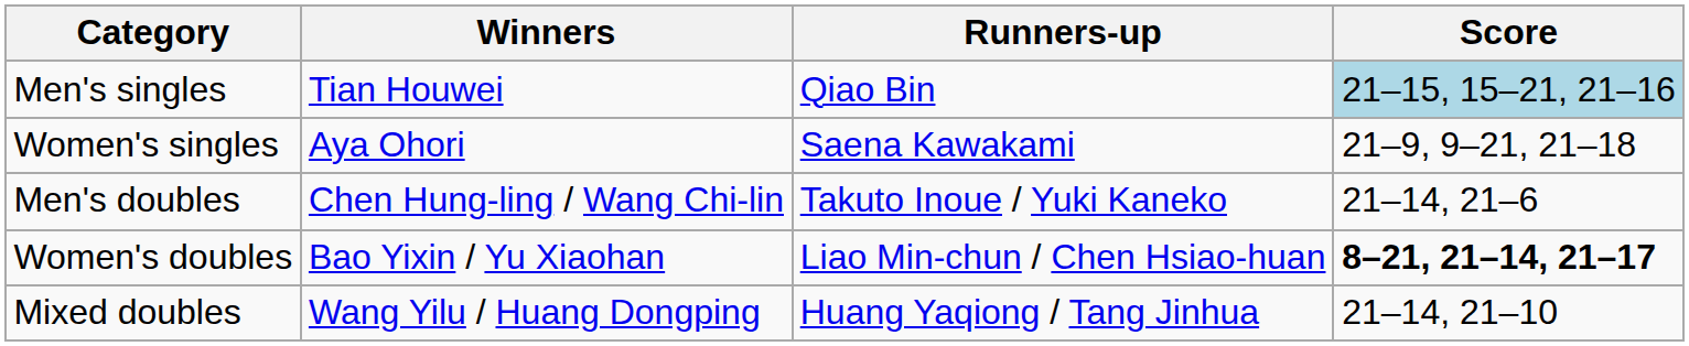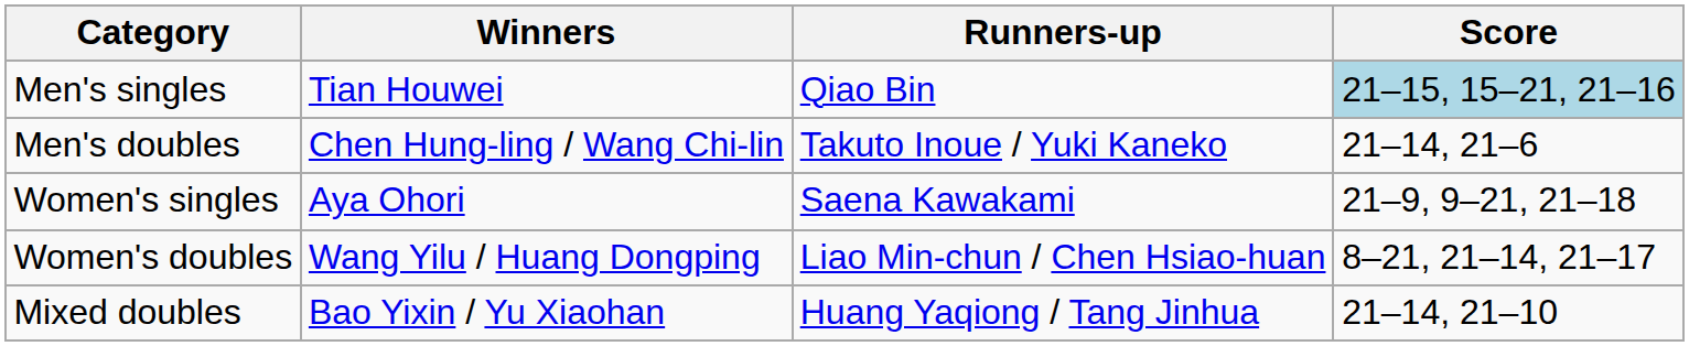 <table class=wikitable style="white-space:nowrap;">
 <tr>
 <th>Category</th>
 <th>Winners</th>
 <th>Runners-up</th>
 <th>Score</th>
 </tr>
 <tr>
 <td>Men's singles</td>
 <td> <a href='#'>Tian Houwei</a></td>
 <td> <a href='#'>Qiao Bin</a></td>
 <td style="background: lightblue;">21–15, 15–21, 21–16</td>
 </tr>
 <tr>
+<td>Men's doubles</td>
+<td> <a href='#'>Chen Hung-ling</a> / <a href='#'>Wang Chi-lin</a></td>
+<td> <a href='#'>Takuto Inoue</a> / <a href='#'>Yuki Kaneko</a></td>
+<td>21–14, 21–6</td>
+</tr>
+<tr>
 <td>Women's singles</td>
 <td> <a href='#'>Aya Ohori</a></td>
 <td> <a href='#'>Saena Kawakami</a></td>
 <td>21–9, 9–21, 21–18</td>
 </tr>
 <tr>
-<td>Men's doubles</td>
-<td> <a href='#'>Chen Hung-ling</a> / <a href='#'>Wang Chi-lin</a></td>
-<td> <a href='#'>Takuto Inoue</a> / <a href='#'>Yuki Kaneko</a></td>
-<td>21–14, 21–6</td>
-</tr>
-<tr>
 <td>Women's doubles</td>
-<td> <a href='#'>Bao Yixin</a> / <a href='#'>Yu Xiaohan</a></td>
+<td> <a href='#'>Wang Yilu</a> / <a href='#'>Huang Dongping</a></td>
 <td> <a href='#'>Liao Min-chun</a> / <a href='#'>Chen Hsiao-huan</a></td>
-<td><strong>8–21, 21–14, 21–17</strong></td>
+<td>8–21, 21–14, 21–17</td>
 </tr>
 <tr>
 <td>Mixed doubles</td>
-<td> <a href='#'>Wang Yilu</a> / <a href='#'>Huang Dongping</a></td>
+<td> <a href='#'>Bao Yixin</a> / <a href='#'>Yu Xiaohan</a></td>
 <td> <a href='#'>Huang Yaqiong</a> / <a href='#'>Tang Jinhua</a></td>
 <td>21–14, 21–10</td>
 </tr>
 </table>
